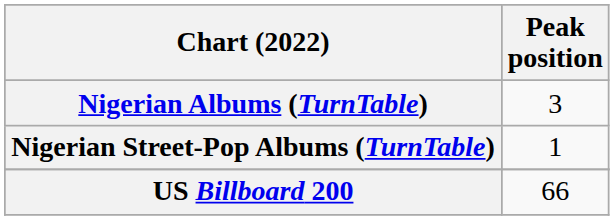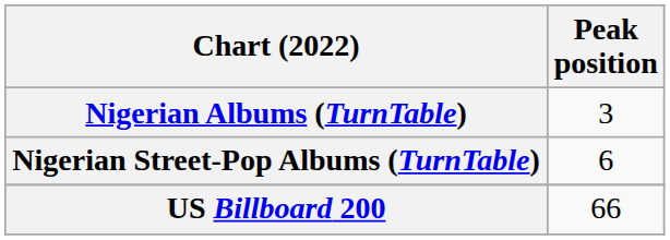 <table class="wikitable sortable plainrowheaders" style="text-align:center">
 <tr>
 <th scope="col">Chart (2022)</th>
 <th scope="col">Peak<br>position</th>
 </tr>
 <tr>
 <th scope="row"><a href='#'>Nigerian Albums</a> (<em><a href='#'>TurnTable</a></em>)</th>
 <td>3</td>
 </tr>
 <tr>
 <th scope="row">Nigerian Street-Pop Albums (<em><a href='#'>TurnTable</a></em>)</th>
-<td>1</td>
+<td>6</td>
 </tr>
 <tr>
 </tr>
 <tr>
 <th scope="row">US <a href='#'><em>Billboard</em> 200</a></th>
 <td>66</td>
 </tr>
 </table>
